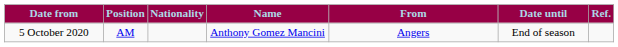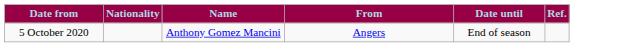 <table class="wikitable"  style="text-align:center; font-size:90%; ">
 <tr>
 <th style="background:#970045; color:#ADD8E6; ; width:120px;">Date from</th>
-<th style="background:#970045; color:#ADD8E6; ; width:50px;">Position</th>
 <th style="background:#970045; color:#ADD8E6; ; width:50px;">Nationality</th>
 <th style="background:#970045; color:#ADD8E6; ; width:150px;">Name</th>
 <th style="background:#970045; color:#ADD8E6; ; width:210px;">From</th>
 <th style="background:#970045; color:#ADD8E6; ; width:110px;">Date until</th>
 <th style="background:#970045; color:#ADD8E6; ; width:25px;">Ref.</th>
 </tr>
 <tr>
 <td>5 October 2020</td>
-<td><a href='#'>AM</a></td>
 <td></td>
 <td><a href='#'>Anthony Gomez Mancini</a></td>
 <td> <a href='#'>Angers</a></td>
 <td>End of season</td>
 <td></td>
 </tr>
 </table>
